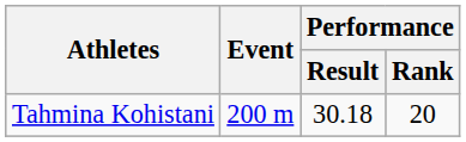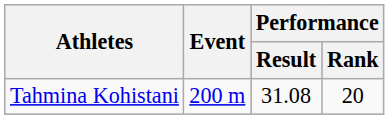 <table class=wikitable style="font-size:90%">
 <tr>
 <th rowspan=2>Athletes</th>
 <th rowspan=2>Event</th>
 <th colspan=2>Performance</th>
 </tr>
 <tr>
 <th>Result</th>
 <th>Rank</th>
 </tr>
 <tr align=center>
 <td><a href='#'>Tahmina Kohistani</a></td>
 <td rowspan=2><a href='#'>200 m</a></td>
-<td align=center>30.18</td>
+<td align=center>31.08</td>
 <td align=center>20</td>
 </tr>
 </table>
